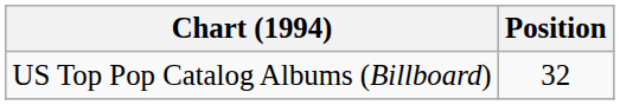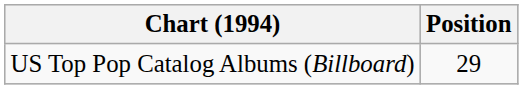 <table class="wikitable">
 <tr>
 <th>Chart (1994)</th>
 <th>Position</th>
 </tr>
 <tr>
 <td>US Top Pop Catalog Albums (<em>Billboard</em>)</td>
-<td align="center">32</td>
+<td align="center">29</td>
 </tr>
 </table>
